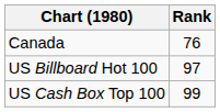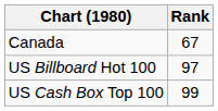 <table class="wikitable sortable">
 <tr>
 <th align="left">Chart (1980)</th>
 <th style="text-align:center;">Rank</th>
 </tr>
 <tr>
 <td>Canada</td>
-<td style="text-align:center;">76</td>
+<td style="text-align:center;">67</td>
 </tr>
 <tr>
 <td>US <em>Billboard</em> Hot 100</td>
 <td style="text-align:center;">97</td>
 </tr>
 <tr>
 <td>US <em>Cash Box</em> Top 100</td>
 <td style="text-align:center;">99</td>
 </tr>
 </table>
